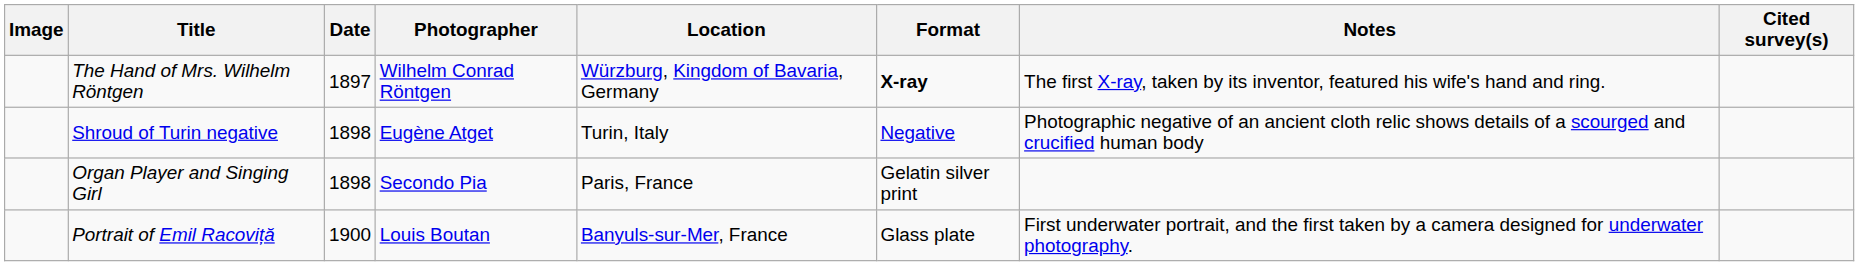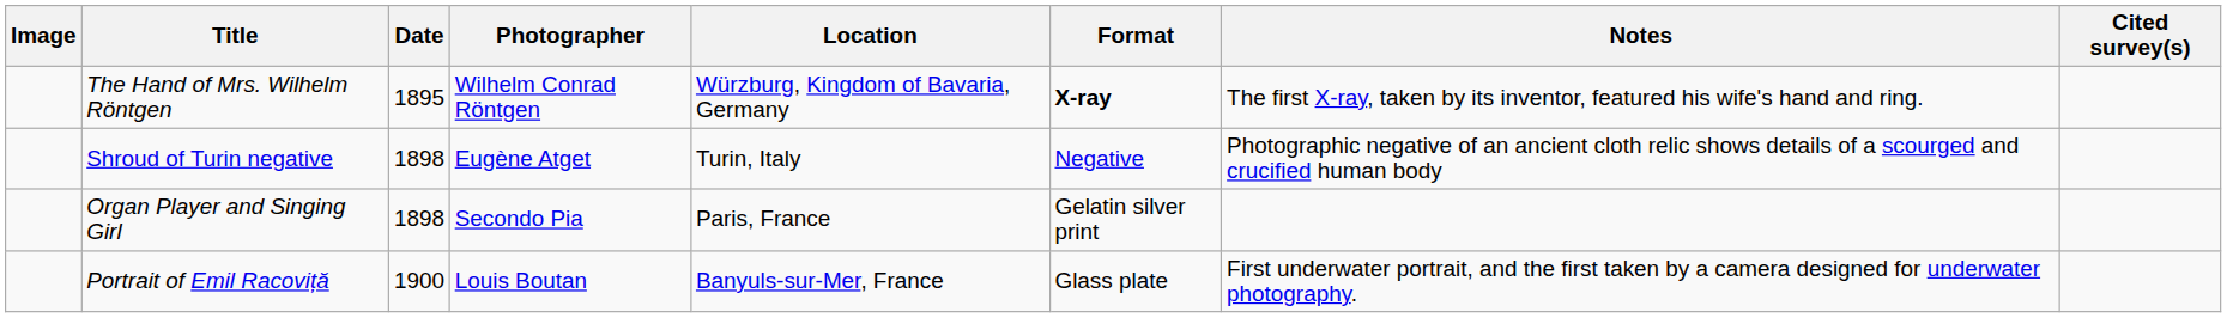 <table class="wikitable">
 <tr>
 <th>Image</th>
 <th>Title</th>
 <th>Date</th>
 <th>Photographer</th>
 <th>Location</th>
 <th>Format</th>
 <th>Notes</th>
 <th>Cited survey(s)</th>
 </tr>
 <tr>
 <td></td>
 <td><em>The Hand of Mrs. Wilhelm Röntgen</em></td>
-<td>1897</td>
+<td>1895</td>
 <td><a href='#'>Wilhelm Conrad Röntgen</a></td>
 <td><a href='#'>Würzburg</a>, <a href='#'>Kingdom of Bavaria</a>, Germany</td>
 <td><strong>X-ray</strong></td>
 <td>The first <a href='#'>X-ray</a>, taken by its inventor, featured his wife's hand and ring.</td>
 <td></td>
 </tr>
 <tr>
 <td></td>
 <td><a href='#'>Shroud of Turin negative</a></td>
 <td>1898</td>
 <td><a href='#'>Eugène Atget</a></td>
 <td>Turin, Italy</td>
 <td><a href='#'>Negative</a></td>
 <td>Photographic negative of an ancient cloth relic shows details of a <a href='#'>scourged</a> and <a href='#'>crucified</a> human body</td>
 <td></td>
 </tr>
 <tr>
 <td></td>
 <td><em>Organ Player and Singing Girl</em></td>
 <td>1898</td>
 <td><a href='#'>Secondo Pia</a></td>
 <td>Paris, France</td>
 <td>Gelatin silver print</td>
 <td></td>
 <td></td>
 </tr>
 <tr>
 <td></td>
 <td><em>Portrait of <a href='#'>Emil Racoviță</a></em></td>
 <td>1900</td>
 <td><a href='#'>Louis Boutan</a></td>
 <td><a href='#'>Banyuls-sur-Mer</a>, France</td>
 <td>Glass plate</td>
 <td>First underwater portrait, and the first taken by a camera designed for <a href='#'>underwater photography</a>.</td>
 <td></td>
 </tr>
 </table>
